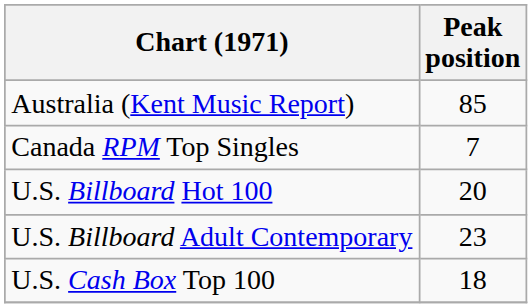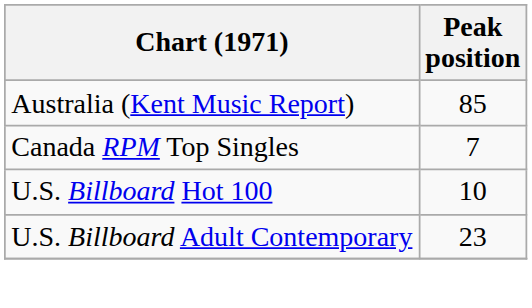 <table class="wikitable sortable">
 <tr>
 <th>Chart (1971)</th>
 <th>Peak<br>position</th>
 </tr>
 <tr>
 <td>Australia (<a href='#'>Kent Music Report</a>)</td>
 <td style="text-align:center;">85</td>
 </tr>
 <tr>
 <td>Canada <em><a href='#'>RPM</a></em> Top Singles</td>
 <td style="text-align:center;">7</td>
 </tr>
 <tr>
 <td>U.S. <em><a href='#'>Billboard</a></em> <a href='#'>Hot 100</a></td>
-<td style="text-align:center;">20</td>
+<td style="text-align:center;">10</td>
 </tr>
 <tr>
 <td>U.S. <em>Billboard</em> <a href='#'>Adult Contemporary</a></td>
 <td style="text-align:center;">23</td>
 </tr>
 <tr>
-<td>U.S. <a href='#'><em>Cash Box</em></a> Top 100</td>
-<td align="center">18</td>
-</tr>
-<tr>
 </tr>
 </table>
